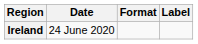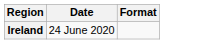 <table class="wikitable plainrowheaders">
 <tr>
 <th scope="col">Region</th>
 <th scope="col">Date</th>
 <th scope="col">Format</th>
-<th scope="col">Label</th>
 </tr>
 <tr>
 <th scope="row">Ireland</th>
 <td>24 June 2020</td>
 <td></td>
-<td></td>
 </tr>
 </table>
